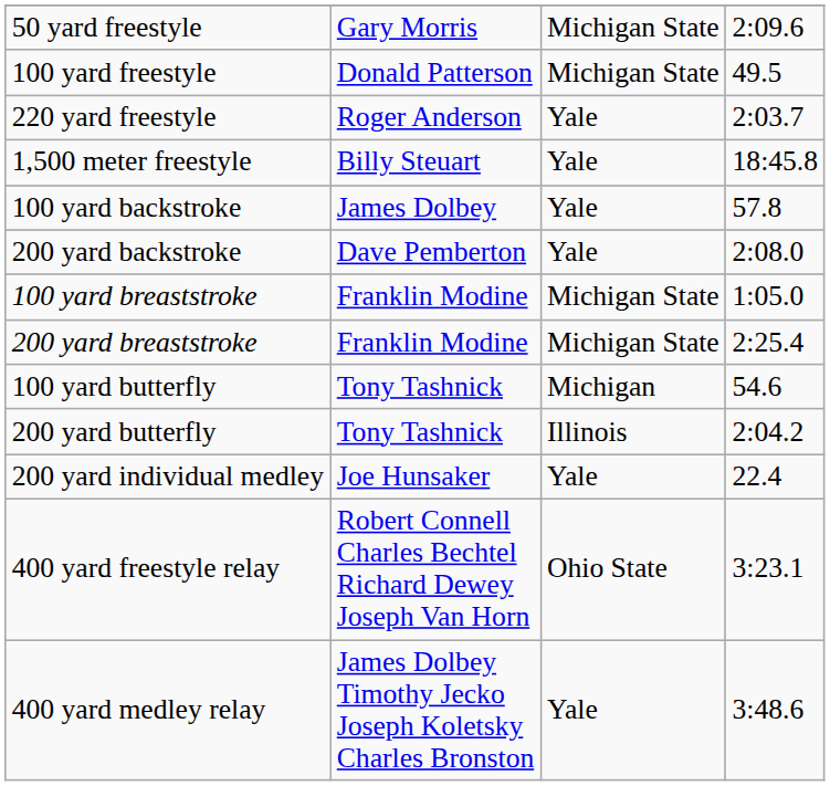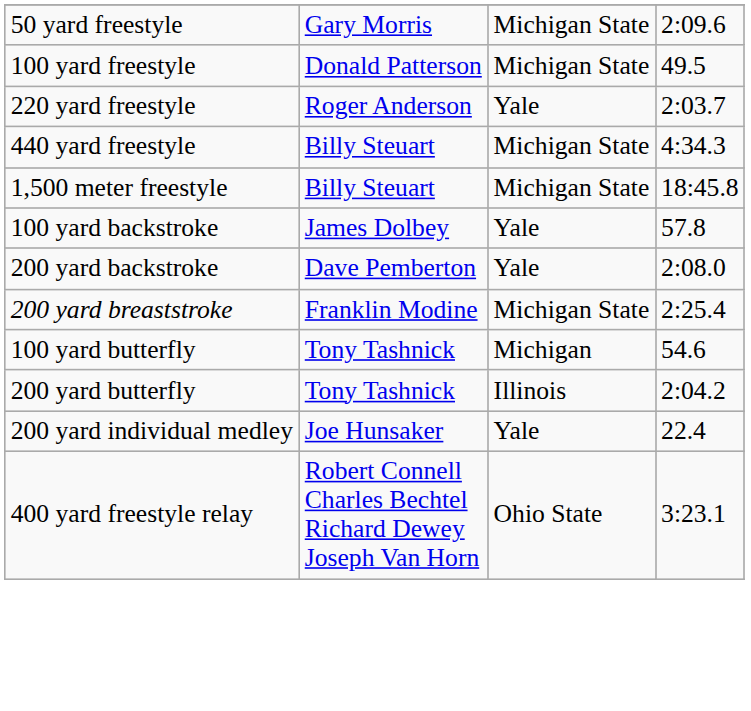 <table class="wikitable sortable" style="text-align:left">
 <tr>
 </tr>
 <tr>
 <td>50 yard freestyle</td>
 <td><a href='#'>Gary Morris</a></td>
 <td>Michigan State</td>
 <td>2:09.6</td>
 </tr>
 <tr>
 <td>100 yard freestyle</td>
 <td><a href='#'>Donald Patterson</a></td>
 <td>Michigan State</td>
 <td>49.5</td>
 </tr>
 <tr>
 <td>220 yard freestyle</td>
 <td><a href='#'>Roger Anderson</a></td>
 <td>Yale</td>
 <td>2:03.7</td>
 </tr>
 <tr>
+<td>440 yard freestyle</td>
+<td> <a href='#'>Billy Steuart</a></td>
+<td>Michigan State</td>
+<td>4:34.3</td>
+</tr>
+<tr>
 <td>1,500 meter freestyle</td>
 <td> <a href='#'>Billy Steuart</a></td>
-<td>Yale</td>
+<td>Michigan State</td>
 <td>18:45.8</td>
 </tr>
 <tr>
 <td>100 yard backstroke</td>
 <td><a href='#'>James Dolbey</a></td>
 <td>Yale</td>
 <td>57.8</td>
 </tr>
 <tr>
 <td>200 yard backstroke</td>
 <td><a href='#'>Dave Pemberton</a></td>
 <td>Yale</td>
 <td>2:08.0</td>
-</tr>
-<tr>
-<td><em>100 yard breaststroke</em></td>
-<td><a href='#'>Franklin Modine</a></td>
-<td>Michigan State</td>
-<td>1:05.0</td>
 </tr>
 <tr>
 <td><em>200 yard breaststroke</em></td>
 <td><a href='#'>Franklin Modine</a></td>
 <td>Michigan State</td>
 <td>2:25.4</td>
 </tr>
 <tr>
 <td>100 yard butterfly</td>
 <td><a href='#'>Tony Tashnick</a></td>
 <td>Michigan</td>
 <td>54.6</td>
 </tr>
 <tr>
 <td>200 yard butterfly</td>
 <td><a href='#'>Tony Tashnick</a></td>
 <td>Illinois</td>
 <td>2:04.2</td>
 </tr>
 <tr>
 <td>200 yard individual medley</td>
 <td><a href='#'>Joe Hunsaker</a></td>
 <td>Yale</td>
 <td>22.4</td>
 </tr>
 <tr>
 <td>400 yard freestyle relay</td>
 <td><a href='#'>Robert Connell</a><br><a href='#'>Charles Bechtel</a><br><a href='#'>Richard Dewey</a><br><a href='#'>Joseph Van Horn</a></td>
 <td>Ohio State</td>
 <td>3:23.1</td>
 </tr>
-<tr>
-<td>400 yard medley relay</td>
-<td><a href='#'>James Dolbey</a><br><a href='#'>Timothy Jecko</a><br><a href='#'>Joseph Koletsky</a><br><a href='#'>Charles Bronston</a></td>
-<td>Yale</td>
-<td>3:48.6</td>
-</tr>
 </table>
